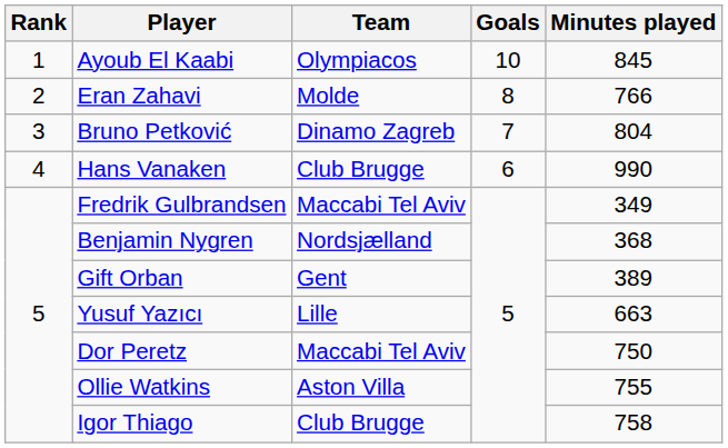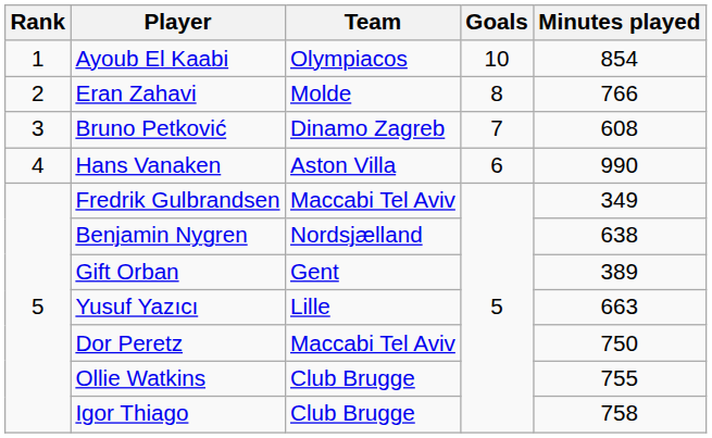 <table class="wikitable" style="text-align:center">
 <tr>
 <th>Rank</th>
 <th>Player</th>
 <th>Team</th>
 <th>Goals</th>
 <th>Minutes played</th>
 </tr>
 <tr>
 <td>1</td>
 <td align=left> <a href='#'>Ayoub El Kaabi</a></td>
 <td align=left> <a href='#'>Olympiacos</a></td>
 <td>10</td>
-<td>845</td>
+<td>854</td>
 </tr>
 <tr>
 <td>2</td>
 <td align=left> <a href='#'>Eran Zahavi</a></td>
 <td align=left> <a href='#'>Molde</a></td>
 <td>8</td>
 <td>766</td>
 </tr>
 <tr>
 <td>3</td>
 <td align=left> <a href='#'>Bruno Petković</a></td>
 <td align=left> <a href='#'>Dinamo Zagreb</a></td>
 <td>7</td>
-<td>804</td>
+<td>608</td>
 </tr>
 <tr>
 <td>4</td>
 <td align=left> <a href='#'>Hans Vanaken</a></td>
-<td align=left> <a href='#'>Club Brugge</a></td>
+<td align=left> <a href='#'>Aston Villa</a></td>
 <td>6</td>
 <td>990</td>
 </tr>
 <tr>
 <td rowspan="7">5</td>
 <td align=left> <a href='#'>Fredrik Gulbrandsen</a></td>
 <td align=left> <a href='#'>Maccabi Tel Aviv</a></td>
 <td rowspan="7">5</td>
 <td>349</td>
 </tr>
 <tr>
 <td align=left> <a href='#'>Benjamin Nygren</a></td>
 <td align=left> <a href='#'>Nordsjælland</a></td>
-<td>368</td>
+<td>638</td>
 </tr>
 <tr>
 <td align=left> <a href='#'>Gift Orban</a></td>
 <td align=left> <a href='#'>Gent</a></td>
 <td>389</td>
 </tr>
 <tr>
 <td align=left> <a href='#'>Yusuf Yazıcı</a></td>
 <td align=left> <a href='#'>Lille</a></td>
 <td>663</td>
 </tr>
 <tr>
 <td align=left> <a href='#'>Dor Peretz</a></td>
 <td align=left> <a href='#'>Maccabi Tel Aviv</a></td>
 <td>750</td>
 </tr>
 <tr>
 <td align=left> <a href='#'>Ollie Watkins</a></td>
-<td align=left> <a href='#'>Aston Villa</a></td>
+<td align=left> <a href='#'>Club Brugge</a></td>
 <td>755</td>
 </tr>
 <tr>
 <td align=left> <a href='#'>Igor Thiago</a></td>
 <td align=left> <a href='#'>Club Brugge</a></td>
 <td>758</td>
 </tr>
 </table>
